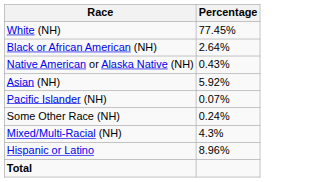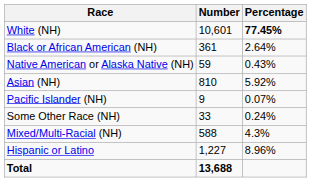 <table class="wikitable">
 <tr>
 <th>Race</th>
+<th>Number</th>
 <th>Percentage</th>
 </tr>
 <tr>
 <td><a href='#'>White</a> (NH)</td>
-<td>77.45%</td>
+<td>10,601</td>
+<td><strong>77.45%</strong></td>
 </tr>
 <tr>
 <td><a href='#'>Black or African American</a> (NH)</td>
+<td>361</td>
 <td>2.64%</td>
 </tr>
 <tr>
 <td><a href='#'>Native American</a> or <a href='#'>Alaska Native</a> (NH)</td>
+<td>59</td>
 <td>0.43%</td>
 </tr>
 <tr>
 <td><a href='#'>Asian</a> (NH)</td>
+<td>810</td>
 <td>5.92%</td>
 </tr>
 <tr>
 <td><a href='#'>Pacific Islander</a> (NH)</td>
+<td>9</td>
 <td>0.07%</td>
 </tr>
 <tr>
 <td>Some Other Race (NH)</td>
+<td>33</td>
 <td>0.24%</td>
 </tr>
 <tr>
 <td><a href='#'>Mixed/Multi-Racial</a> (NH)</td>
+<td>588</td>
 <td>4.3%</td>
 </tr>
 <tr>
 <td><a href='#'>Hispanic or Latino</a></td>
+<td>1,227</td>
 <td>8.96%</td>
 </tr>
 <tr>
 <td><strong>Total</strong></td>
+<td><strong>13,688</strong></td>
 <td></td>
 </tr>
 </table>
